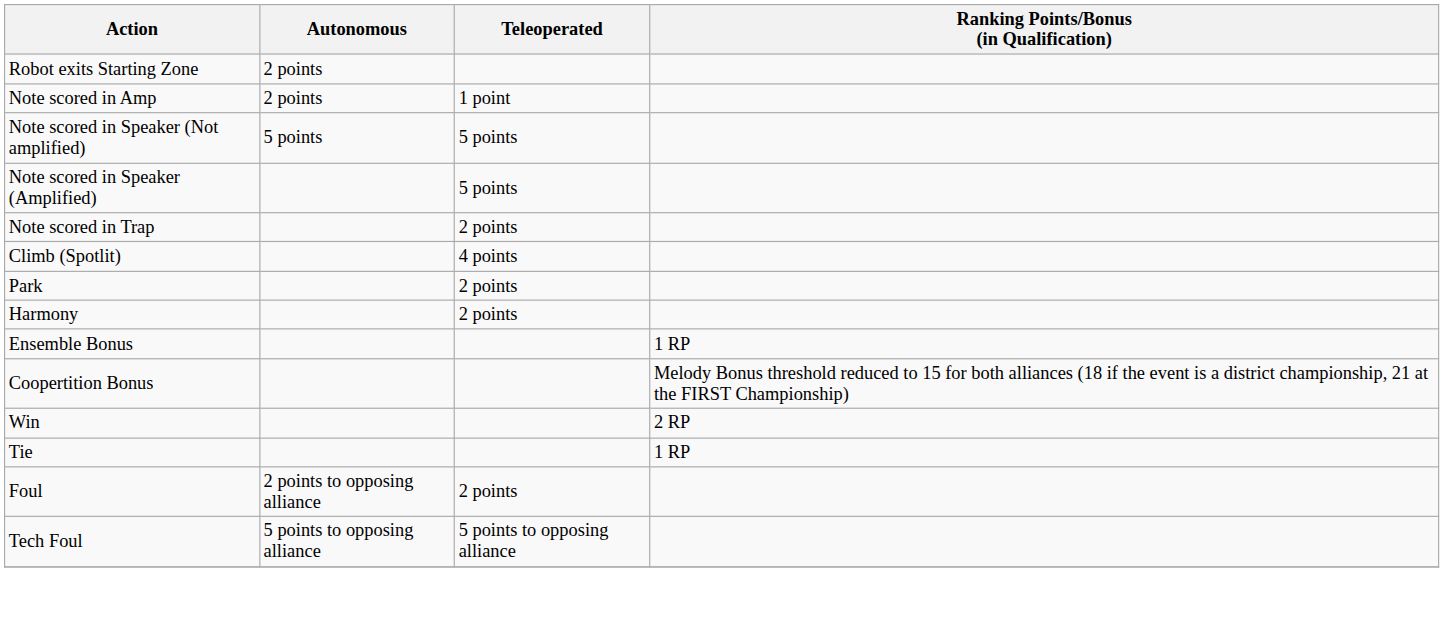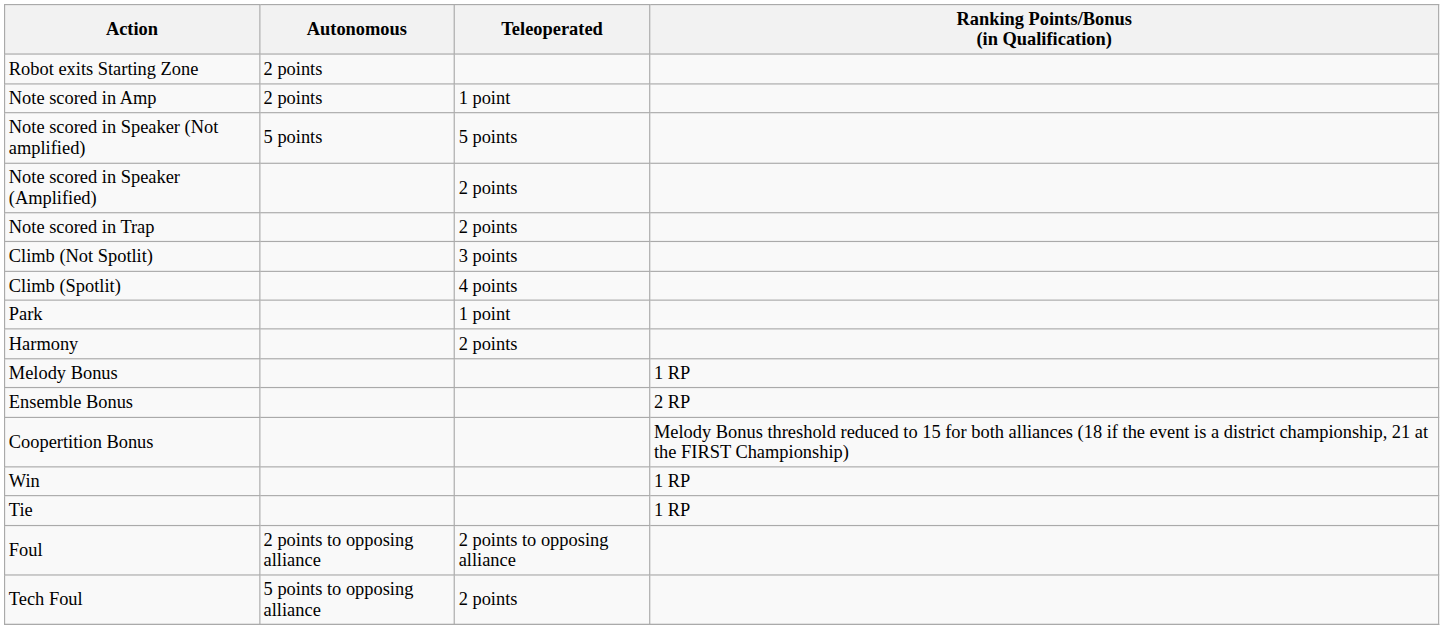 <table class="wikitable">
 <tr>
 <th>Action</th>
 <th>Autonomous</th>
 <th>Teleoperated</th>
 <th>Ranking Points/Bonus<br>(in Qualification)</th>
 </tr>
 <tr>
 <td>Robot exits Starting Zone</td>
 <td>2 points</td>
 <td></td>
 <td></td>
 </tr>
 <tr>
 <td>Note scored in Amp</td>
 <td>2 points</td>
 <td>1 point</td>
 <td></td>
 </tr>
 <tr>
 <td>Note scored in Speaker (Not amplified)</td>
 <td>5 points</td>
 <td>5 points</td>
 <td></td>
 </tr>
 <tr>
 <td>Note scored in Speaker (Amplified)</td>
 <td></td>
-<td>5 points</td>
+<td>2 points</td>
 <td></td>
 </tr>
 <tr>
 <td>Note scored in Trap</td>
 <td></td>
 <td>2 points</td>
+<td></td>
+</tr>
+<tr>
+<td>Climb (Not Spotlit)</td>
+<td></td>
+<td>3 points</td>
 <td></td>
 </tr>
 <tr>
 <td>Climb (Spotlit)</td>
 <td></td>
 <td>4 points</td>
 <td></td>
 </tr>
 <tr>
 <td>Park</td>
 <td></td>
-<td>2 points</td>
+<td>1 point</td>
 <td></td>
 </tr>
 <tr>
 <td>Harmony</td>
 <td></td>
 <td>2 points</td>
 <td></td>
 </tr>
 <tr>
+<td>Melody Bonus</td>
+<td></td>
+<td></td>
+<td>1 RP</td>
+</tr>
+<tr>
 <td>Ensemble Bonus</td>
 <td></td>
 <td></td>
-<td>1 RP</td>
+<td>2 RP</td>
 </tr>
 <tr>
 <td>Coopertition Bonus</td>
 <td></td>
 <td></td>
 <td>Melody Bonus threshold reduced to 15 for both alliances (18 if the event is a district championship, 21 at the FIRST Championship)</td>
 </tr>
 <tr>
 <td>Win</td>
 <td></td>
 <td></td>
-<td>2 RP</td>
+<td>1 RP</td>
 </tr>
 <tr>
 <td>Tie</td>
 <td></td>
 <td></td>
 <td>1 RP</td>
 </tr>
 <tr>
 <td>Foul</td>
 <td>2 points to opposing alliance</td>
-<td>2 points</td>
+<td>2 points to opposing alliance</td>
 <td></td>
 </tr>
 <tr>
 <td>Tech Foul</td>
 <td>5 points to opposing alliance</td>
-<td>5 points to opposing alliance</td>
+<td>2 points</td>
 <td></td>
 </tr>
 <tr>
 </tr>
 </table>
